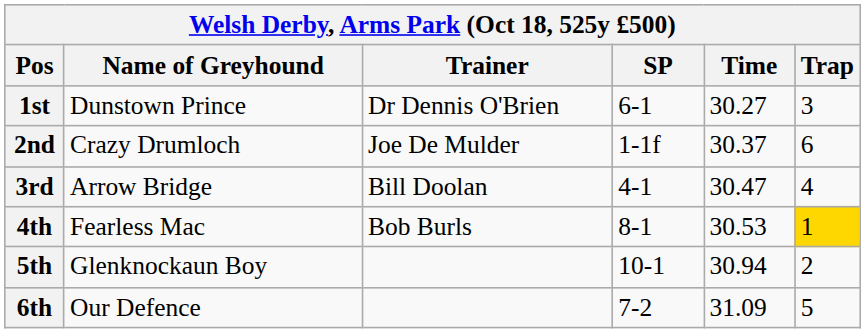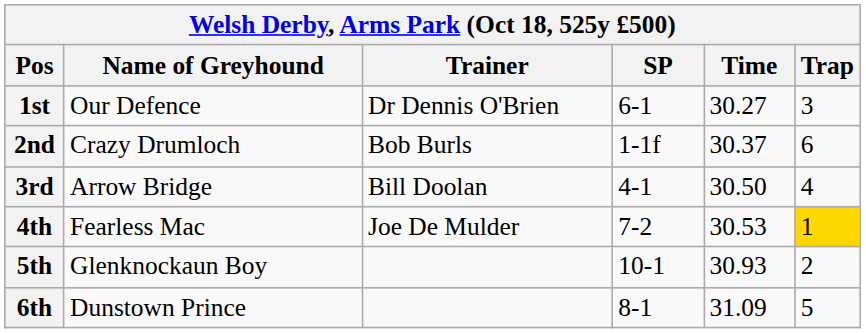 <table class="wikitable">
 <tr>
 <th colspan="6"><a href='#'>Welsh Derby</a>, <a href='#'>Arms Park</a> (Oct 18, 525y £500)</th>
 </tr>
 <tr>
 <th width=30>Pos</th>
 <th width=180>Name of Greyhound</th>
 <th width=150>Trainer</th>
 <th width=50>SP</th>
 <th width=50>Time</th>
 <th width=30>Trap</th>
 </tr>
 <tr>
 <th>1st</th>
-<td>Dunstown Prince</td>
+<td>Our Defence</td>
 <td>Dr Dennis O'Brien</td>
 <td>6-1</td>
 <td>30.27</td>
 <td>3</td>
 </tr>
 <tr>
 <th>2nd</th>
 <td>Crazy Drumloch</td>
-<td>Joe De Mulder</td>
+<td>Bob Burls</td>
 <td>1-1f</td>
 <td>30.37</td>
 <td>6</td>
 </tr>
 <tr>
 <th>3rd</th>
 <td>Arrow Bridge</td>
 <td>Bill Doolan</td>
 <td>4-1</td>
-<td>30.47</td>
+<td>30.50</td>
 <td>4</td>
 </tr>
 <tr>
 <th>4th</th>
 <td>Fearless Mac</td>
-<td>Bob Burls</td>
-<td>8-1</td>
+<td>Joe De Mulder</td>
+<td>7-2</td>
 <td>30.53</td>
 <td style="background: gold;">1</td>
 </tr>
 <tr>
 <th>5th</th>
 <td>Glenknockaun Boy</td>
 <td></td>
 <td>10-1</td>
-<td>30.94</td>
+<td>30.93</td>
 <td>2</td>
 </tr>
 <tr>
 <th>6th</th>
-<td>Our Defence</td>
+<td>Dunstown Prince</td>
 <td></td>
-<td>7-2</td>
+<td>8-1</td>
 <td>31.09</td>
 <td>5</td>
 </tr>
 </table>
